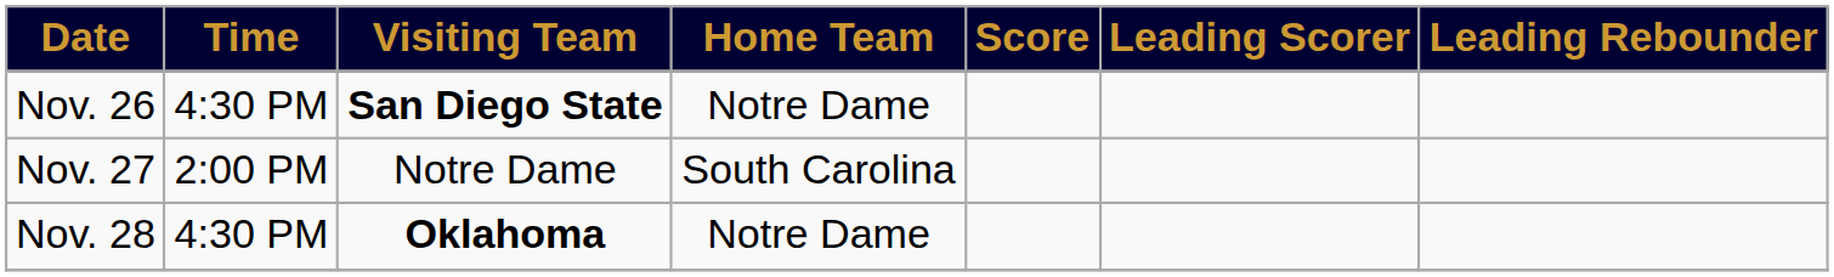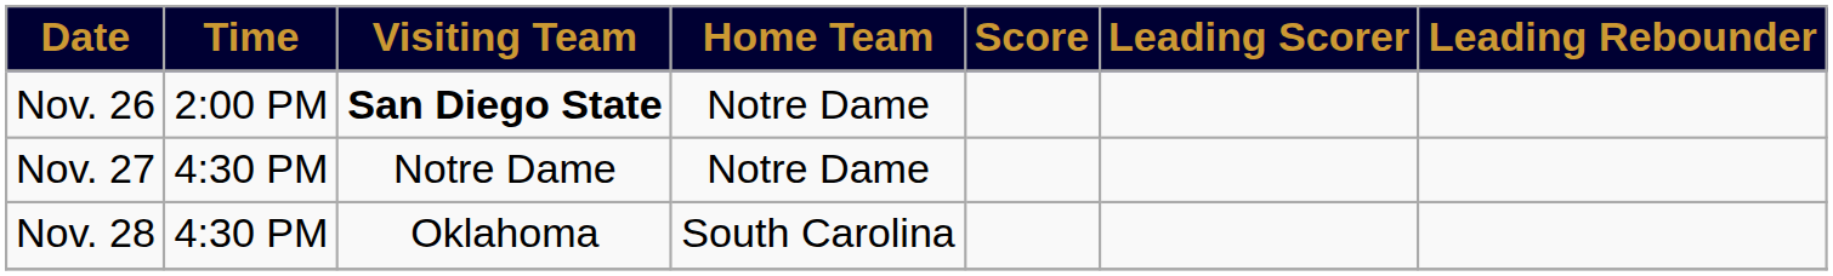 <table class="wikitable" style="text-align:center">
 <tr>
 <th style="background:#000033;color:#CC9933;">Date</th>
 <th style="background:#000033;color:#CC9933;">Time</th>
 <th style="background:#000033;color:#CC9933;">Visiting Team</th>
 <th style="background:#000033;color:#CC9933;">Home Team</th>
 <th style="background:#000033;color:#CC9933;">Score</th>
 <th style="background:#000033;color:#CC9933;">Leading Scorer</th>
 <th style="background:#000033;color:#CC9933;">Leading Rebounder</th>
 </tr>
 <tr>
 <td>Nov. 26</td>
-<td>4:30 PM</td>
+<td>2:00 PM</td>
 <td><strong>San Diego State</strong></td>
 <td>Notre Dame</td>
 <td></td>
 <td></td>
 <td></td>
 </tr>
 <tr>
 <td>Nov. 27</td>
-<td>2:00 PM</td>
+<td>4:30 PM</td>
 <td>Notre Dame</td>
-<td>South Carolina</td>
+<td>Notre Dame</td>
 <td></td>
 <td></td>
 <td></td>
 </tr>
 <tr>
 <td>Nov. 28</td>
 <td>4:30 PM</td>
-<td><strong>Oklahoma</strong></td>
-<td>Notre Dame</td>
+<td>Oklahoma</td>
+<td>South Carolina</td>
 <td></td>
 <td></td>
 <td></td>
 </tr>
 <tr>
 </tr>
 </table>
